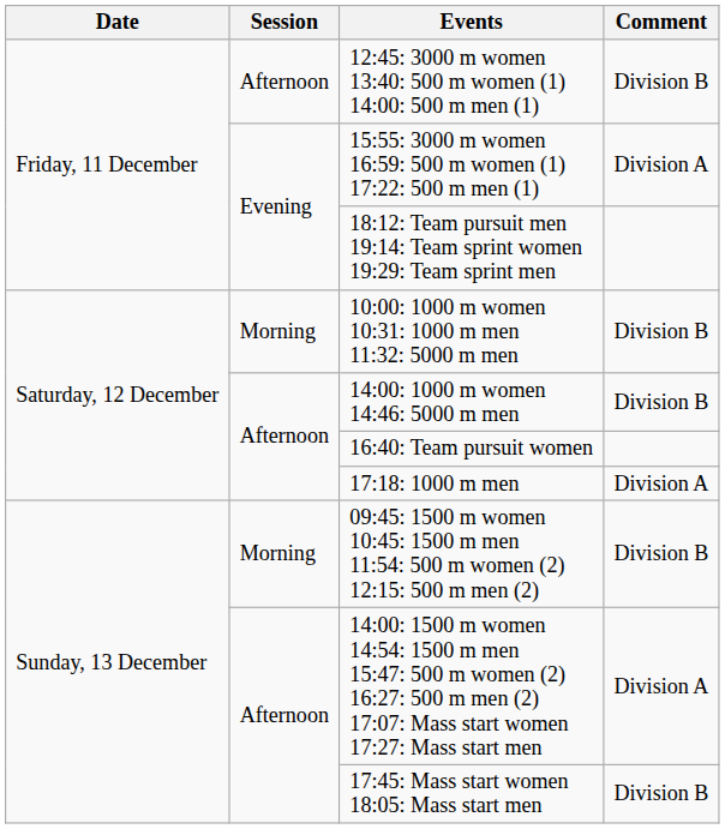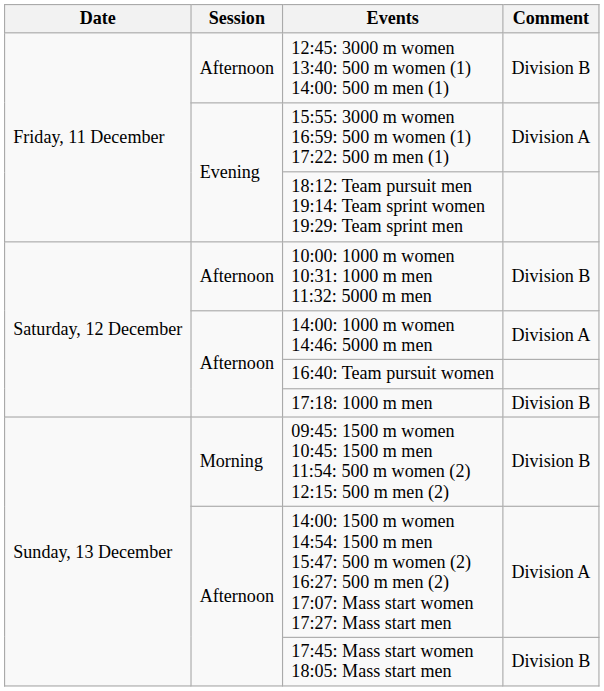 <table class="wikitable" border="1">
 <tr>
 <th> Date </th>
 <th> Session </th>
 <th> Events </th>
 <th> Comment </th>
 </tr>
 <tr>
 <td rowspan=3> Friday, 11 December </td>
 <td> Afternoon </td>
 <td> 12:45: 3000 m women <br> 13:40: 500 m women (1) <br> 14:00: 500 m men (1) </td>
 <td> Division B </td>
 </tr>
 <tr>
 <td rowspan=2> Evening </td>
 <td> 15:55: 3000 m women <br> 16:59: 500 m women (1) <br> 17:22: 500 m men (1) </td>
 <td> Division A </td>
 </tr>
 <tr>
 <td> 18:12: Team pursuit men <br> 19:14: Team sprint women <br> 19:29: Team sprint men </td>
 <td></td>
 </tr>
 <tr>
 <td rowspan=4> Saturday, 12 December </td>
-<td> Morning </td>
+<td> Afternoon </td>
 <td> 10:00: 1000 m women <br> 10:31: 1000 m men <br> 11:32: 5000 m men </td>
 <td> Division B </td>
 </tr>
 <tr>
 <td rowspan=3> Afternoon </td>
 <td> 14:00: 1000 m women <br> 14:46: 5000 m men </td>
-<td> Division B </td>
+<td> Division A </td>
 </tr>
 <tr>
 <td> 16:40: Team pursuit women </td>
 <td></td>
 </tr>
 <tr>
 <td> 17:18: 1000 m men </td>
-<td> Division A </td>
+<td> Division B </td>
 </tr>
 <tr>
 <td rowspan=3> Sunday, 13 December </td>
 <td> Morning </td>
 <td> 09:45: 1500 m women <br> 10:45: 1500 m men <br> 11:54: 500 m women (2) <br> 12:15: 500 m men (2) </td>
 <td> Division B </td>
 </tr>
 <tr>
 <td rowspan=2> Afternoon </td>
 <td> 14:00: 1500 m women <br> 14:54: 1500 m men <br> 15:47: 500 m women (2) <br> 16:27: 500 m men (2) <br> 17:07: Mass start women <br> 17:27: Mass start men </td>
 <td> Division A </td>
 </tr>
 <tr>
 <td> 17:45: Mass start women <br> 18:05: Mass start men </td>
 <td> Division B </td>
 </tr>
 </table>
